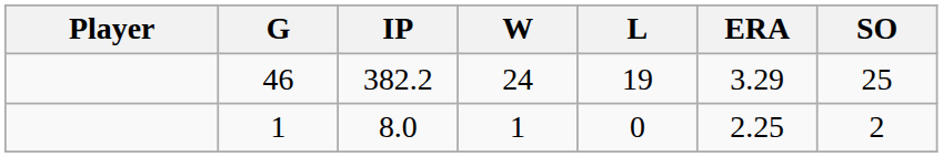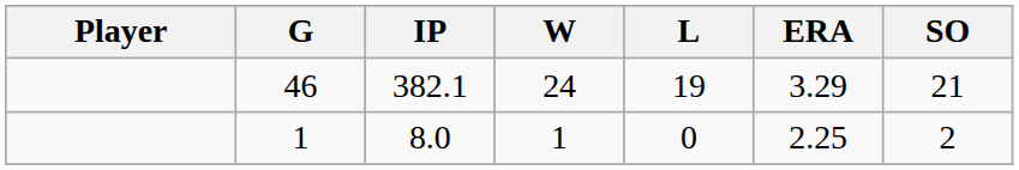 <table class="wikitable sortable">
 <tr>
 <th bgcolor="#DDDDFF" width="16%">Player</th>
 <th bgcolor="#DDDDFF" width="9%">G</th>
 <th bgcolor="#DDDDFF" width="9%">IP</th>
 <th bgcolor="#DDDDFF" width="9%">W</th>
 <th bgcolor="#DDDDFF" width="9%">L</th>
 <th bgcolor="#DDDDFF" width="9%">ERA</th>
 <th bgcolor="#DDDDFF" width="9%">SO</th>
 </tr>
 <tr align="center">
 <td></td>
 <td>46</td>
-<td>382.2</td>
+<td>382.1</td>
 <td>24</td>
 <td>19</td>
 <td>3.29</td>
-<td>25</td>
+<td>21</td>
 </tr>
 <tr align="center">
 <td></td>
 <td>1</td>
 <td>8.0</td>
 <td>1</td>
 <td>0</td>
 <td>2.25</td>
 <td>2</td>
 </tr>
 </table>
